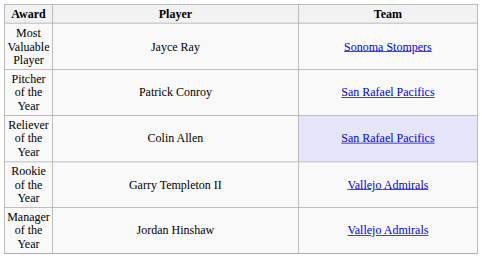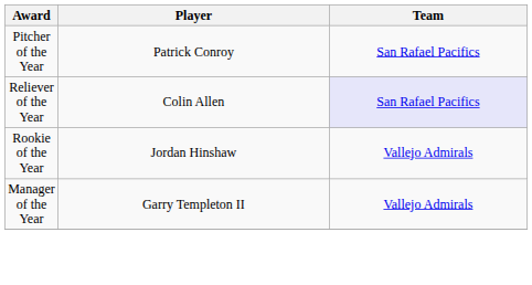 <table class="wikitable"  style="width:50%; text-align:center;">
 <tr>
 <th style="width:5%;">Award</th>
 <th style="width:55%;">Player</th>
 <th style="width:55%;">Team</th>
-</tr>
-<tr>
-<td>Most Valuable Player</td>
-<td>Jayce Ray </td>
-<td><a href='#'>Sonoma Stompers</a></td>
 </tr>
 <tr>
 <td>Pitcher of the Year</td>
 <td>Patrick Conroy </td>
 <td><a href='#'>San Rafael Pacifics</a></td>
 </tr>
 <tr>
 <td>Reliever of the Year</td>
 <td>Colin Allen</td>
 <td style="background: lavender;"><a href='#'>San Rafael Pacifics</a></td>
 </tr>
 <tr>
 <td>Rookie of the Year</td>
-<td>Garry Templeton II </td>
+<td>Jordan Hinshaw </td>
 <td><a href='#'>Vallejo Admirals</a></td>
 </tr>
 <tr>
 <td>Manager of the Year</td>
-<td>Jordan Hinshaw </td>
+<td>Garry Templeton II </td>
 <td><a href='#'>Vallejo Admirals</a></td>
 </tr>
 <tr>
 </tr>
 </table>
